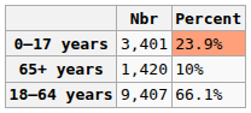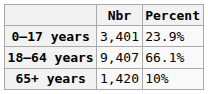 <table class="wikitable sortable" style="text-align:left">
 <tr>
 <th scope="col"></th>
 <th scope="col">Nbr</th>
 <th scope="col">Percent</th>
 </tr>
 <tr>
 <th scope="row">0–17 years</th>
 <td>3,401</td>
-<td style="background: lightsalmon;">23.9%</td>
+<td>23.9%</td>
+</tr>
+<tr>
+<th scope="row">18–64 years</th>
+<td>9,407</td>
+<td>66.1%</td>
 </tr>
 <tr>
 <th scope="row">65+ years</th>
 <td>1,420</td>
 <td>10%</td>
 </tr>
-<tr>
-<th scope="row">18–64 years</th>
-<td>9,407</td>
-<td>66.1%</td>
-</tr>
 </table>
